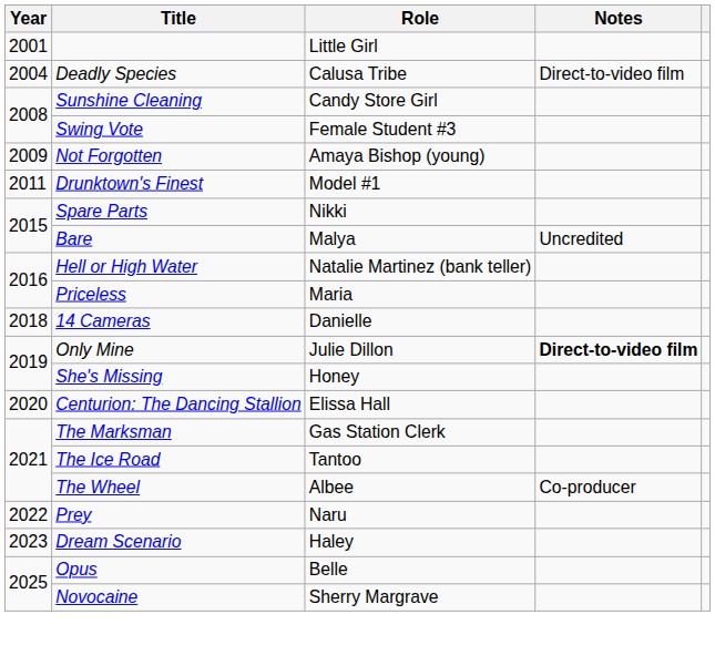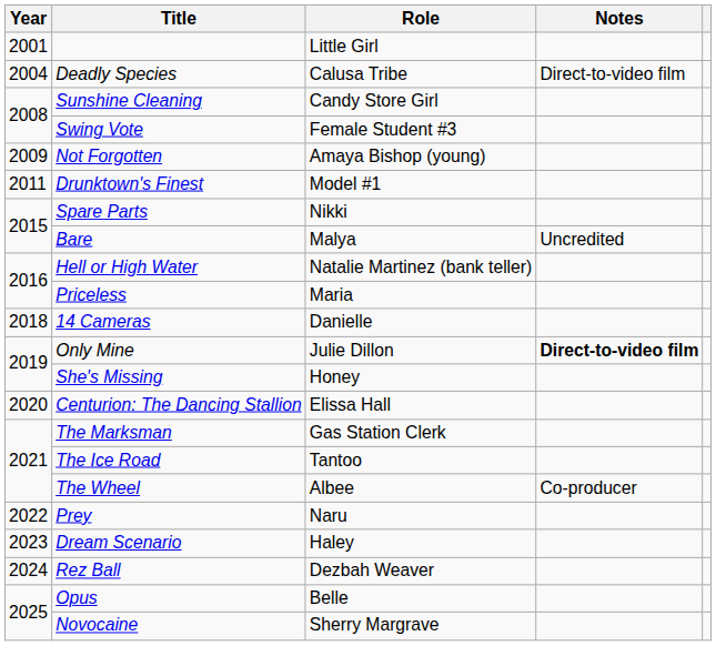 <table class="wikitable sortable">
 <tr>
 <th>Year</th>
 <th>Title</th>
 <th>Role</th>
 <th class="unsortable">Notes</th>
 <th class="unsortable"></th>
 </tr>
 <tr>
 <td>2001</td>
 <td><em></em></td>
 <td>Little Girl</td>
 <td></td>
 <td></td>
 </tr>
 <tr>
 <td>2004</td>
 <td><em>Deadly Species</em></td>
 <td>Calusa Tribe</td>
 <td>Direct-to-video film</td>
 <td></td>
 </tr>
 <tr>
 <td rowspan="2">2008</td>
 <td><em><a href='#'>Sunshine Cleaning</a></em></td>
 <td>Candy Store Girl</td>
 <td></td>
 <td></td>
 </tr>
 <tr>
 <td><em><a href='#'>Swing Vote</a></em></td>
 <td>Female Student #3</td>
 <td></td>
 <td></td>
 </tr>
 <tr>
 <td>2009</td>
 <td><em><a href='#'>Not Forgotten</a></em></td>
 <td>Amaya Bishop (young)</td>
 <td></td>
 <td></td>
 </tr>
 <tr>
 <td>2011</td>
 <td><em><a href='#'>Drunktown's Finest</a></em></td>
 <td>Model #1</td>
 <td></td>
 <td></td>
 </tr>
 <tr>
 <td rowspan="2">2015</td>
 <td><em><a href='#'>Spare Parts</a></em></td>
 <td>Nikki</td>
 <td></td>
 <td></td>
 </tr>
 <tr>
 <td><em><a href='#'>Bare</a></em></td>
 <td>Malya</td>
 <td>Uncredited</td>
 <td></td>
 </tr>
 <tr>
 <td rowspan="2">2016</td>
 <td><em><a href='#'>Hell or High Water</a></em></td>
 <td>Natalie Martinez (bank teller)</td>
 <td></td>
 <td></td>
 </tr>
 <tr>
 <td><em><a href='#'>Priceless</a></em></td>
 <td>Maria</td>
 <td></td>
 <td></td>
 </tr>
 <tr>
 <td>2018</td>
 <td><em><a href='#'>14 Cameras</a></em></td>
 <td>Danielle</td>
 <td></td>
 <td></td>
 </tr>
 <tr>
 <td rowspan="2">2019</td>
 <td><em>Only Mine</em></td>
 <td>Julie Dillon</td>
 <td><strong>Direct-to-video film</strong></td>
 <td></td>
 </tr>
 <tr>
 <td><em><a href='#'>She's Missing</a></em></td>
 <td>Honey</td>
 <td></td>
 <td></td>
 </tr>
 <tr>
 <td>2020</td>
 <td><em><a href='#'>Centurion: The Dancing Stallion</a></em></td>
 <td>Elissa Hall</td>
 <td></td>
 <td></td>
 </tr>
 <tr>
 <td rowspan="3">2021</td>
 <td data-sort-value="Marksman, The"><em><a href='#'>The Marksman</a></em></td>
 <td>Gas Station Clerk</td>
 <td></td>
 <td></td>
 </tr>
 <tr>
 <td data-sort-value="Ice Road, The "><em><a href='#'>The Ice Road</a></em></td>
 <td>Tantoo</td>
 <td></td>
 <td></td>
 </tr>
 <tr>
 <td data-sort-value="Wheel, The"><em><a href='#'>The Wheel</a></em></td>
 <td>Albee</td>
 <td>Co-producer</td>
 <td></td>
 </tr>
 <tr>
 <td>2022</td>
 <td><em><a href='#'>Prey</a></em></td>
 <td>Naru</td>
 <td></td>
 <td></td>
 </tr>
 <tr>
 <td>2023</td>
 <td><em><a href='#'>Dream Scenario</a></em></td>
 <td>Haley</td>
 <td></td>
 <td></td>
 </tr>
 <tr>
+<td>2024</td>
+<td><em><a href='#'>Rez Ball</a></em></td>
+<td>Dezbah Weaver</td>
+<td></td>
+<td></td>
+</tr>
+<tr>
 <td rowspan="2">2025</td>
 <td><a href='#'><em>Opus</em></a></td>
 <td>Belle</td>
 <td></td>
 <td></td>
 </tr>
 <tr>
 <td><a href='#'><em>Novocaine</em></a></td>
 <td>Sherry Margrave</td>
 <td></td>
 <td></td>
 </tr>
 </table>
